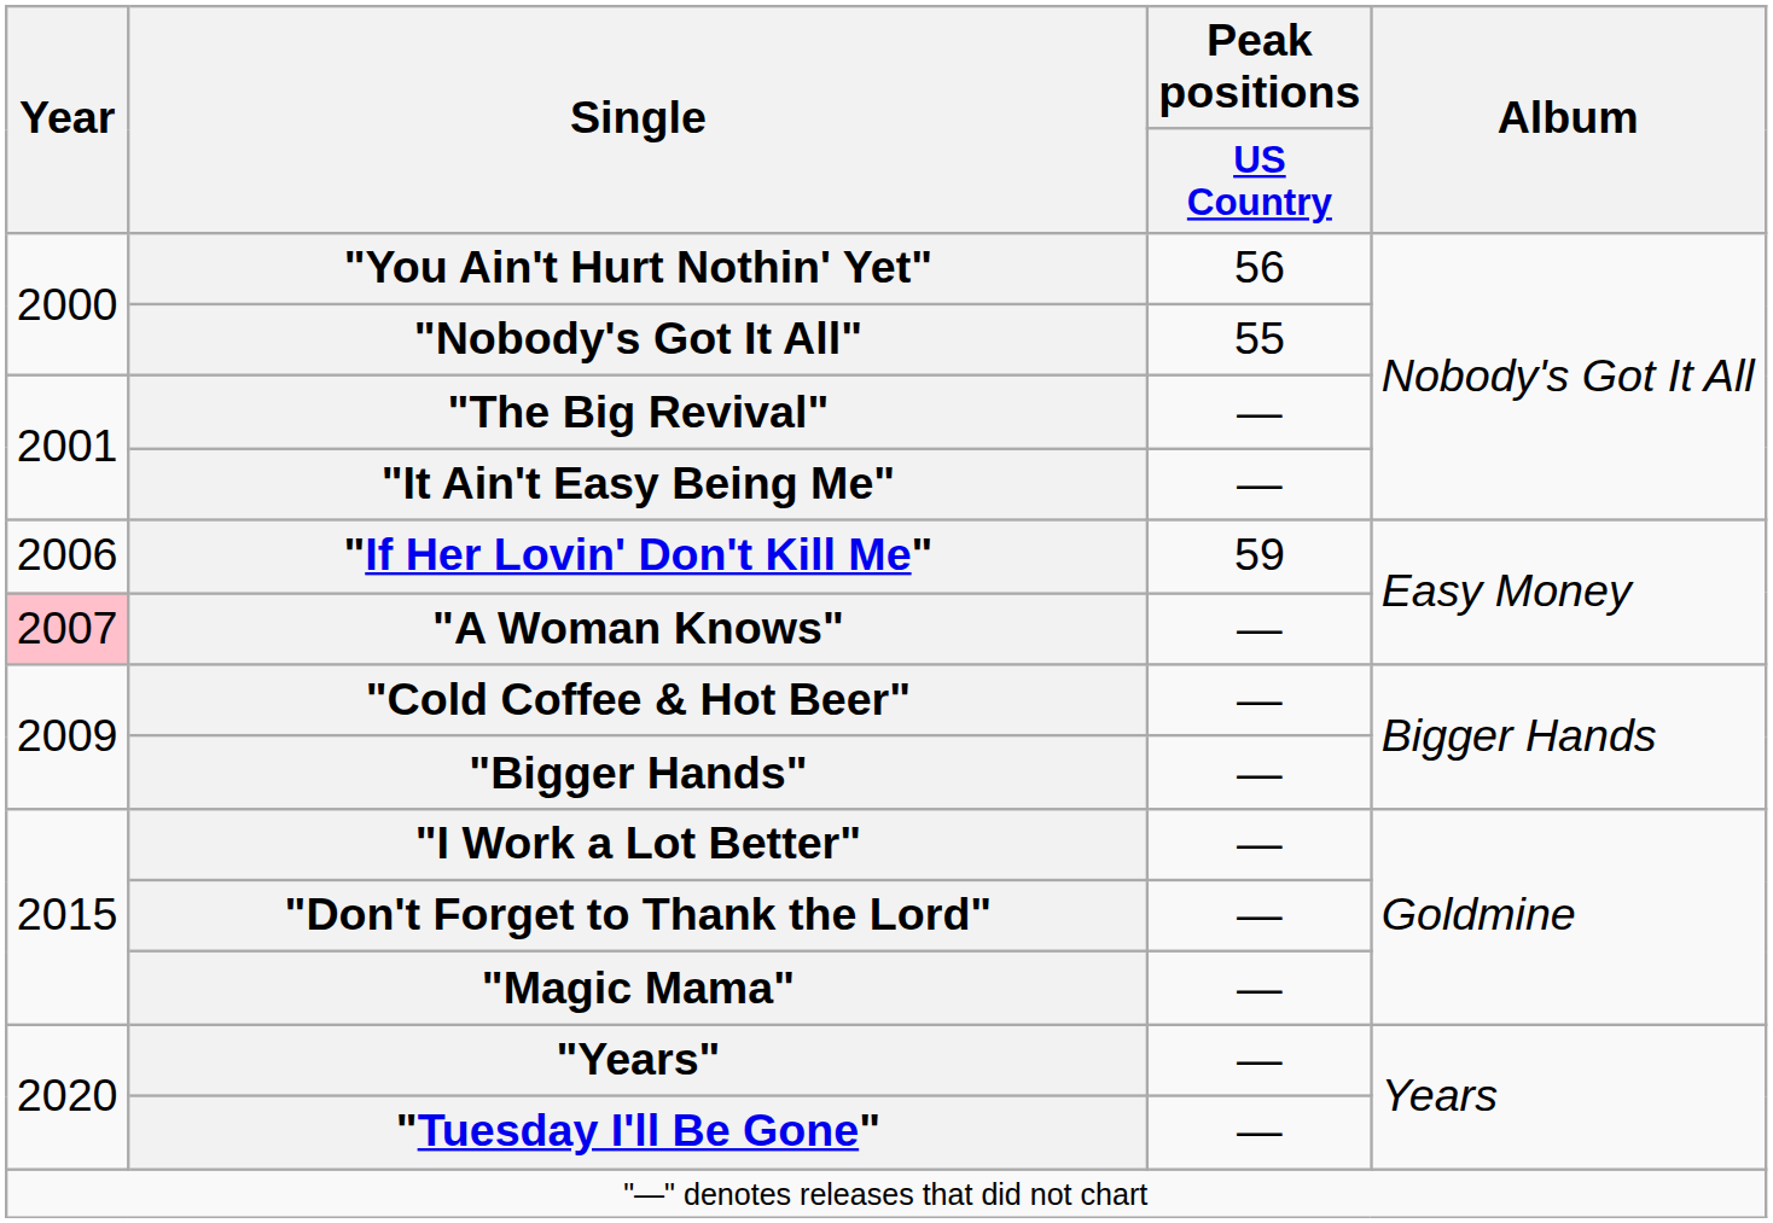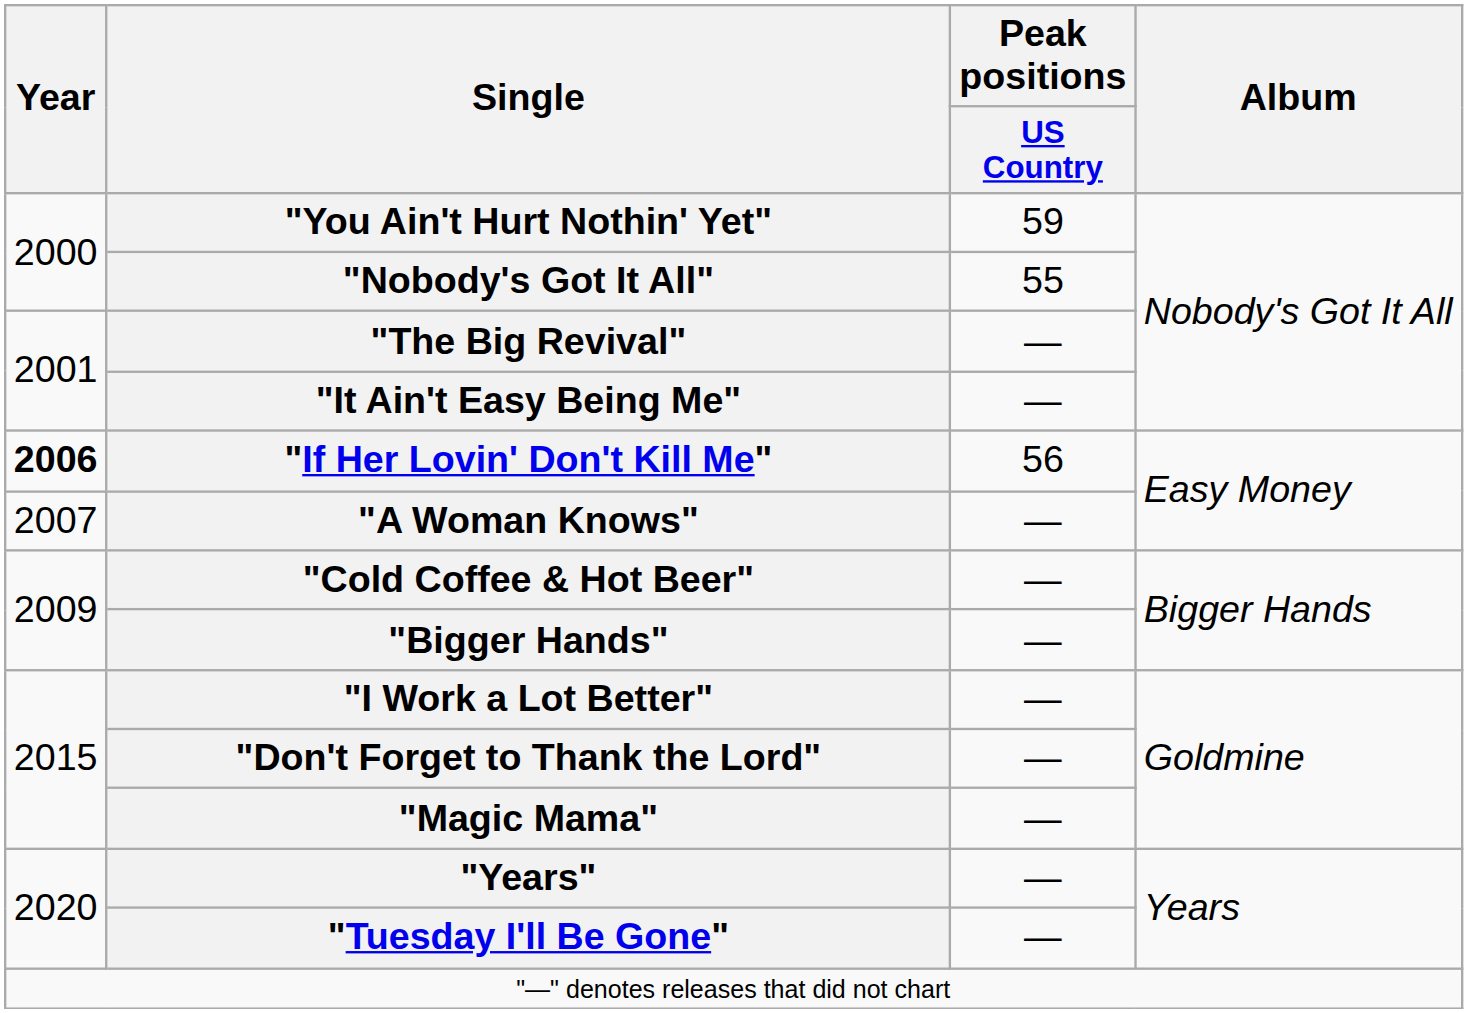 <table class="wikitable plainrowheaders" style="text-align:center;">
 <tr>
 <th rowspan="2">Year</th>
 <th rowspan="2" style="width:22em;">Single</th>
 <th colspan="1">Peak positions</th>
 <th rowspan="2">Album</th>
 </tr>
 <tr style="font-size:smaller;">
 <th width="50"><a href='#'>US Country</a><br></th>
 </tr>
 <tr>
 <td rowspan="2">2000</td>
 <th scope="row">"You Ain't Hurt Nothin' Yet"</th>
-<td>56</td>
+<td>59</td>
 <td align="left" rowspan="4"><em>Nobody's Got It All</em></td>
 </tr>
 <tr>
 <th scope="row">"Nobody's Got It All"</th>
 <td>55</td>
 </tr>
 <tr>
 <td rowspan="2">2001</td>
 <th scope="row">"The Big Revival"</th>
 <td>—</td>
 </tr>
 <tr>
 <th scope="row">"It Ain't Easy Being Me"</th>
 <td>—</td>
 </tr>
 <tr>
-<td>2006</td>
+<td><strong>2006</strong></td>
 <th scope="row">"<a href='#'>If Her Lovin' Don't Kill Me</a>"</th>
-<td>59</td>
+<td>56</td>
 <td align="left" rowspan="2"><em>Easy Money</em></td>
 </tr>
 <tr>
-<td style="background: pink;">2007</td>
+<td>2007</td>
 <th scope="row">"A Woman Knows"</th>
 <td>—</td>
 </tr>
 <tr>
 <td rowspan="2">2009</td>
 <th scope="row">"Cold Coffee & Hot Beer"</th>
 <td>—</td>
 <td align="left" rowspan="2"><em>Bigger Hands</em></td>
 </tr>
 <tr>
 <th scope="row">"Bigger Hands"</th>
 <td>—</td>
 </tr>
 <tr>
 <td rowspan="3">2015</td>
 <th scope="row">"I Work a Lot Better"</th>
 <td>—</td>
 <td align="left" rowspan="3"><em>Goldmine</em></td>
 </tr>
 <tr>
 <th scope="row">"Don't Forget to Thank the Lord"</th>
 <td>—</td>
 </tr>
 <tr>
 <th scope="row">"Magic Mama"</th>
 <td>—</td>
 </tr>
 <tr>
 <td rowspan="2">2020</td>
 <th scope="row">"Years"</th>
 <td>—</td>
 <td align="left" rowspan="2"><em>Years</em></td>
 </tr>
 <tr>
 <th scope="row">"<a href='#'>Tuesday I'll Be Gone</a>" </th>
 <td>—</td>
 </tr>
 <tr>
 <td colspan="4" style="font-size:8pt">"—" denotes releases that did not chart</td>
 </tr>
 </table>
